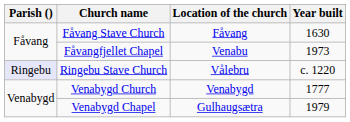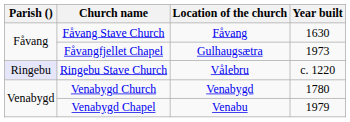 <table class="wikitable" style="text-align:center">
 <tr>
 <th>Parish ()</th>
 <th>Church name</th>
 <th>Location of the church</th>
 <th>Year built</th>
 </tr>
 <tr>
 <td rowspan="2">Fåvang</td>
 <td><a href='#'>Fåvang Stave Church</a></td>
 <td><a href='#'>Fåvang</a></td>
 <td>1630</td>
 </tr>
 <tr>
 <td><a href='#'>Fåvangfjellet Chapel</a></td>
-<td><a href='#'>Venabu</a></td>
+<td><a href='#'>Gulhaugsætra</a></td>
 <td>1973</td>
 </tr>
 <tr>
 <td rowspan="1" style="background: lavender;">Ringebu</td>
 <td><a href='#'>Ringebu Stave Church</a></td>
 <td><a href='#'>Vålebru</a></td>
 <td>c. 1220</td>
 </tr>
 <tr>
 <td rowspan="2">Venabygd</td>
 <td><a href='#'>Venabygd Church</a></td>
 <td><a href='#'>Venabygd</a></td>
-<td>1777</td>
+<td>1780</td>
 </tr>
 <tr>
 <td><a href='#'>Venabygd Chapel</a></td>
-<td><a href='#'>Gulhaugsætra</a></td>
+<td><a href='#'>Venabu</a></td>
 <td>1979</td>
 </tr>
 </table>
